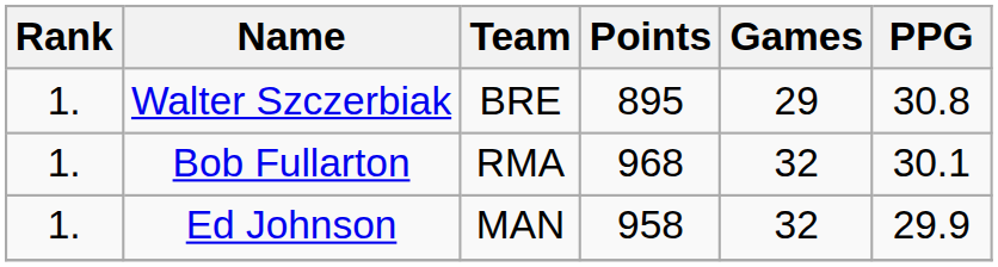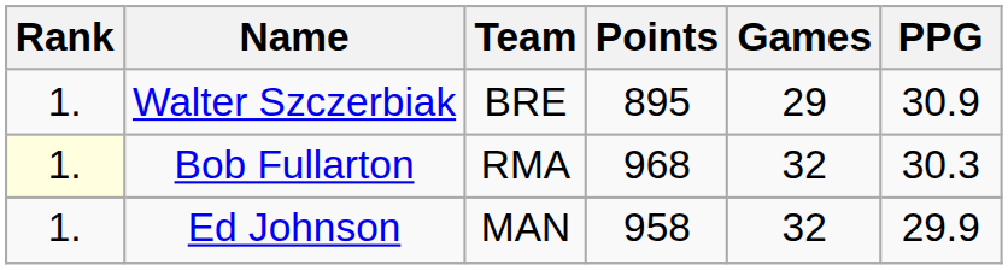 <table class="wikitable" style="text-align: center;">
 <tr>
 <th>Rank</th>
 <th>Name</th>
 <th>Team</th>
 <th>Points</th>
 <th>Games</th>
 <th width=40>PPG</th>
 </tr>
 <tr>
 <td>1.</td>
 <td><a href='#'>Walter Szczerbiak</a></td>
 <td>BRE</td>
 <td>895</td>
 <td>29</td>
-<td>30.8</td>
+<td>30.9</td>
 </tr>
 <tr>
-<td>1.</td>
+<td style="background: lightyellow;">1.</td>
 <td><a href='#'>Bob Fullarton</a></td>
 <td>RMA</td>
 <td>968</td>
 <td>32</td>
-<td>30.1</td>
+<td>30.3</td>
 </tr>
 <tr>
 <td>1.</td>
 <td><a href='#'>Ed Johnson</a></td>
 <td>MAN</td>
 <td>958</td>
 <td>32</td>
 <td>29.9</td>
 </tr>
 <tr>
 </tr>
 </table>
